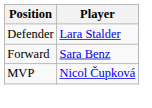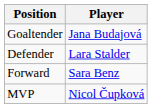 <table class="wikitable">
 <tr>
 <th>Position</th>
 <th>Player</th>
+</tr>
+<tr>
+<td>Goaltender</td>
+<td> <a href='#'>Jana Budajová</a></td>
 </tr>
 <tr>
 <td>Defender</td>
 <td> <a href='#'>Lara Stalder</a></td>
 </tr>
 <tr>
 <td>Forward</td>
 <td> <a href='#'>Sara Benz</a></td>
 </tr>
 <tr>
 <td>MVP</td>
 <td> <a href='#'>Nicol Čupková</a></td>
 </tr>
 </table>
